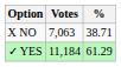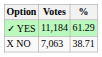 <table class="wikitable">
 <tr>
 <th>Option</th>
 <th>Votes</th>
 <th>%</th>
 </tr>
 <tr>
+<td style=background:#bbf8be>✓ YES</td>
+<td style=background:#bbf8be>11,184</td>
+<td style=background:#bbf8be>61.29</td>
+</tr>
+<tr>
 <td>X NO</td>
 <td>7,063</td>
 <td>38.71</td>
 </tr>
-<tr>
-<td style=background:#bbf8be>✓ YES</td>
-<td style=background:#bbf8be>11,184</td>
-<td style=background:#bbf8be>61.29</td>
-</tr>
 </table>
